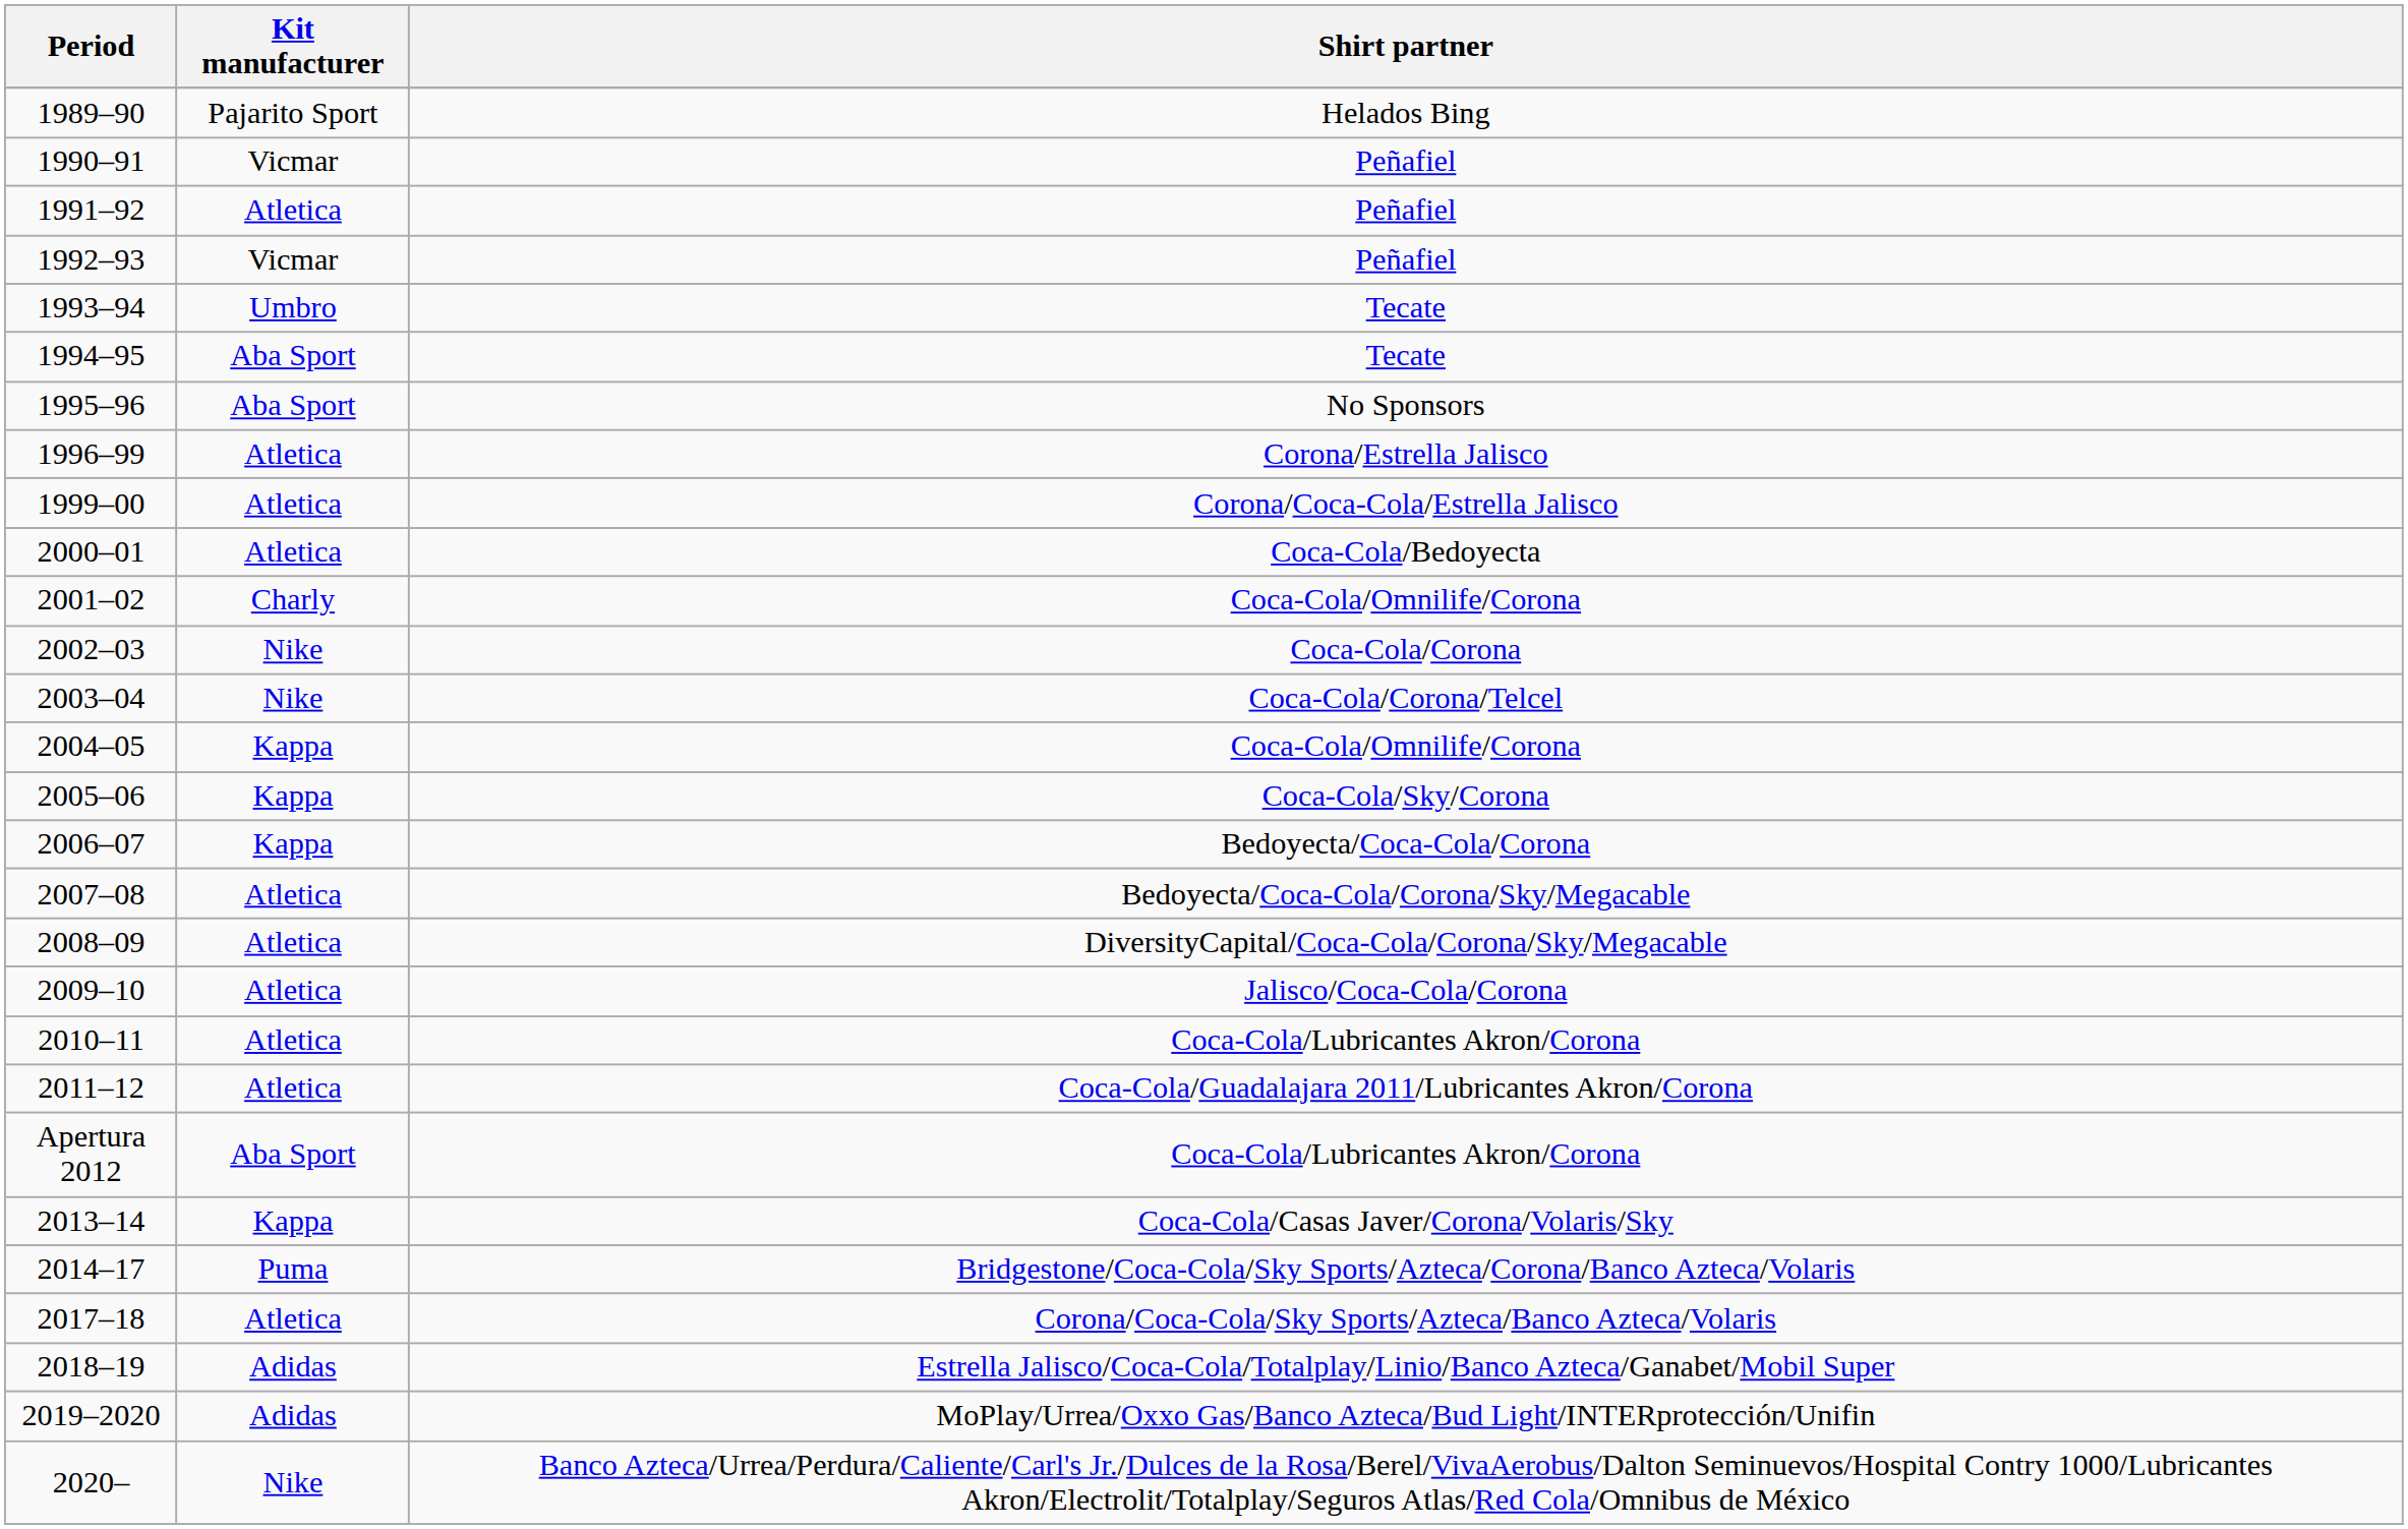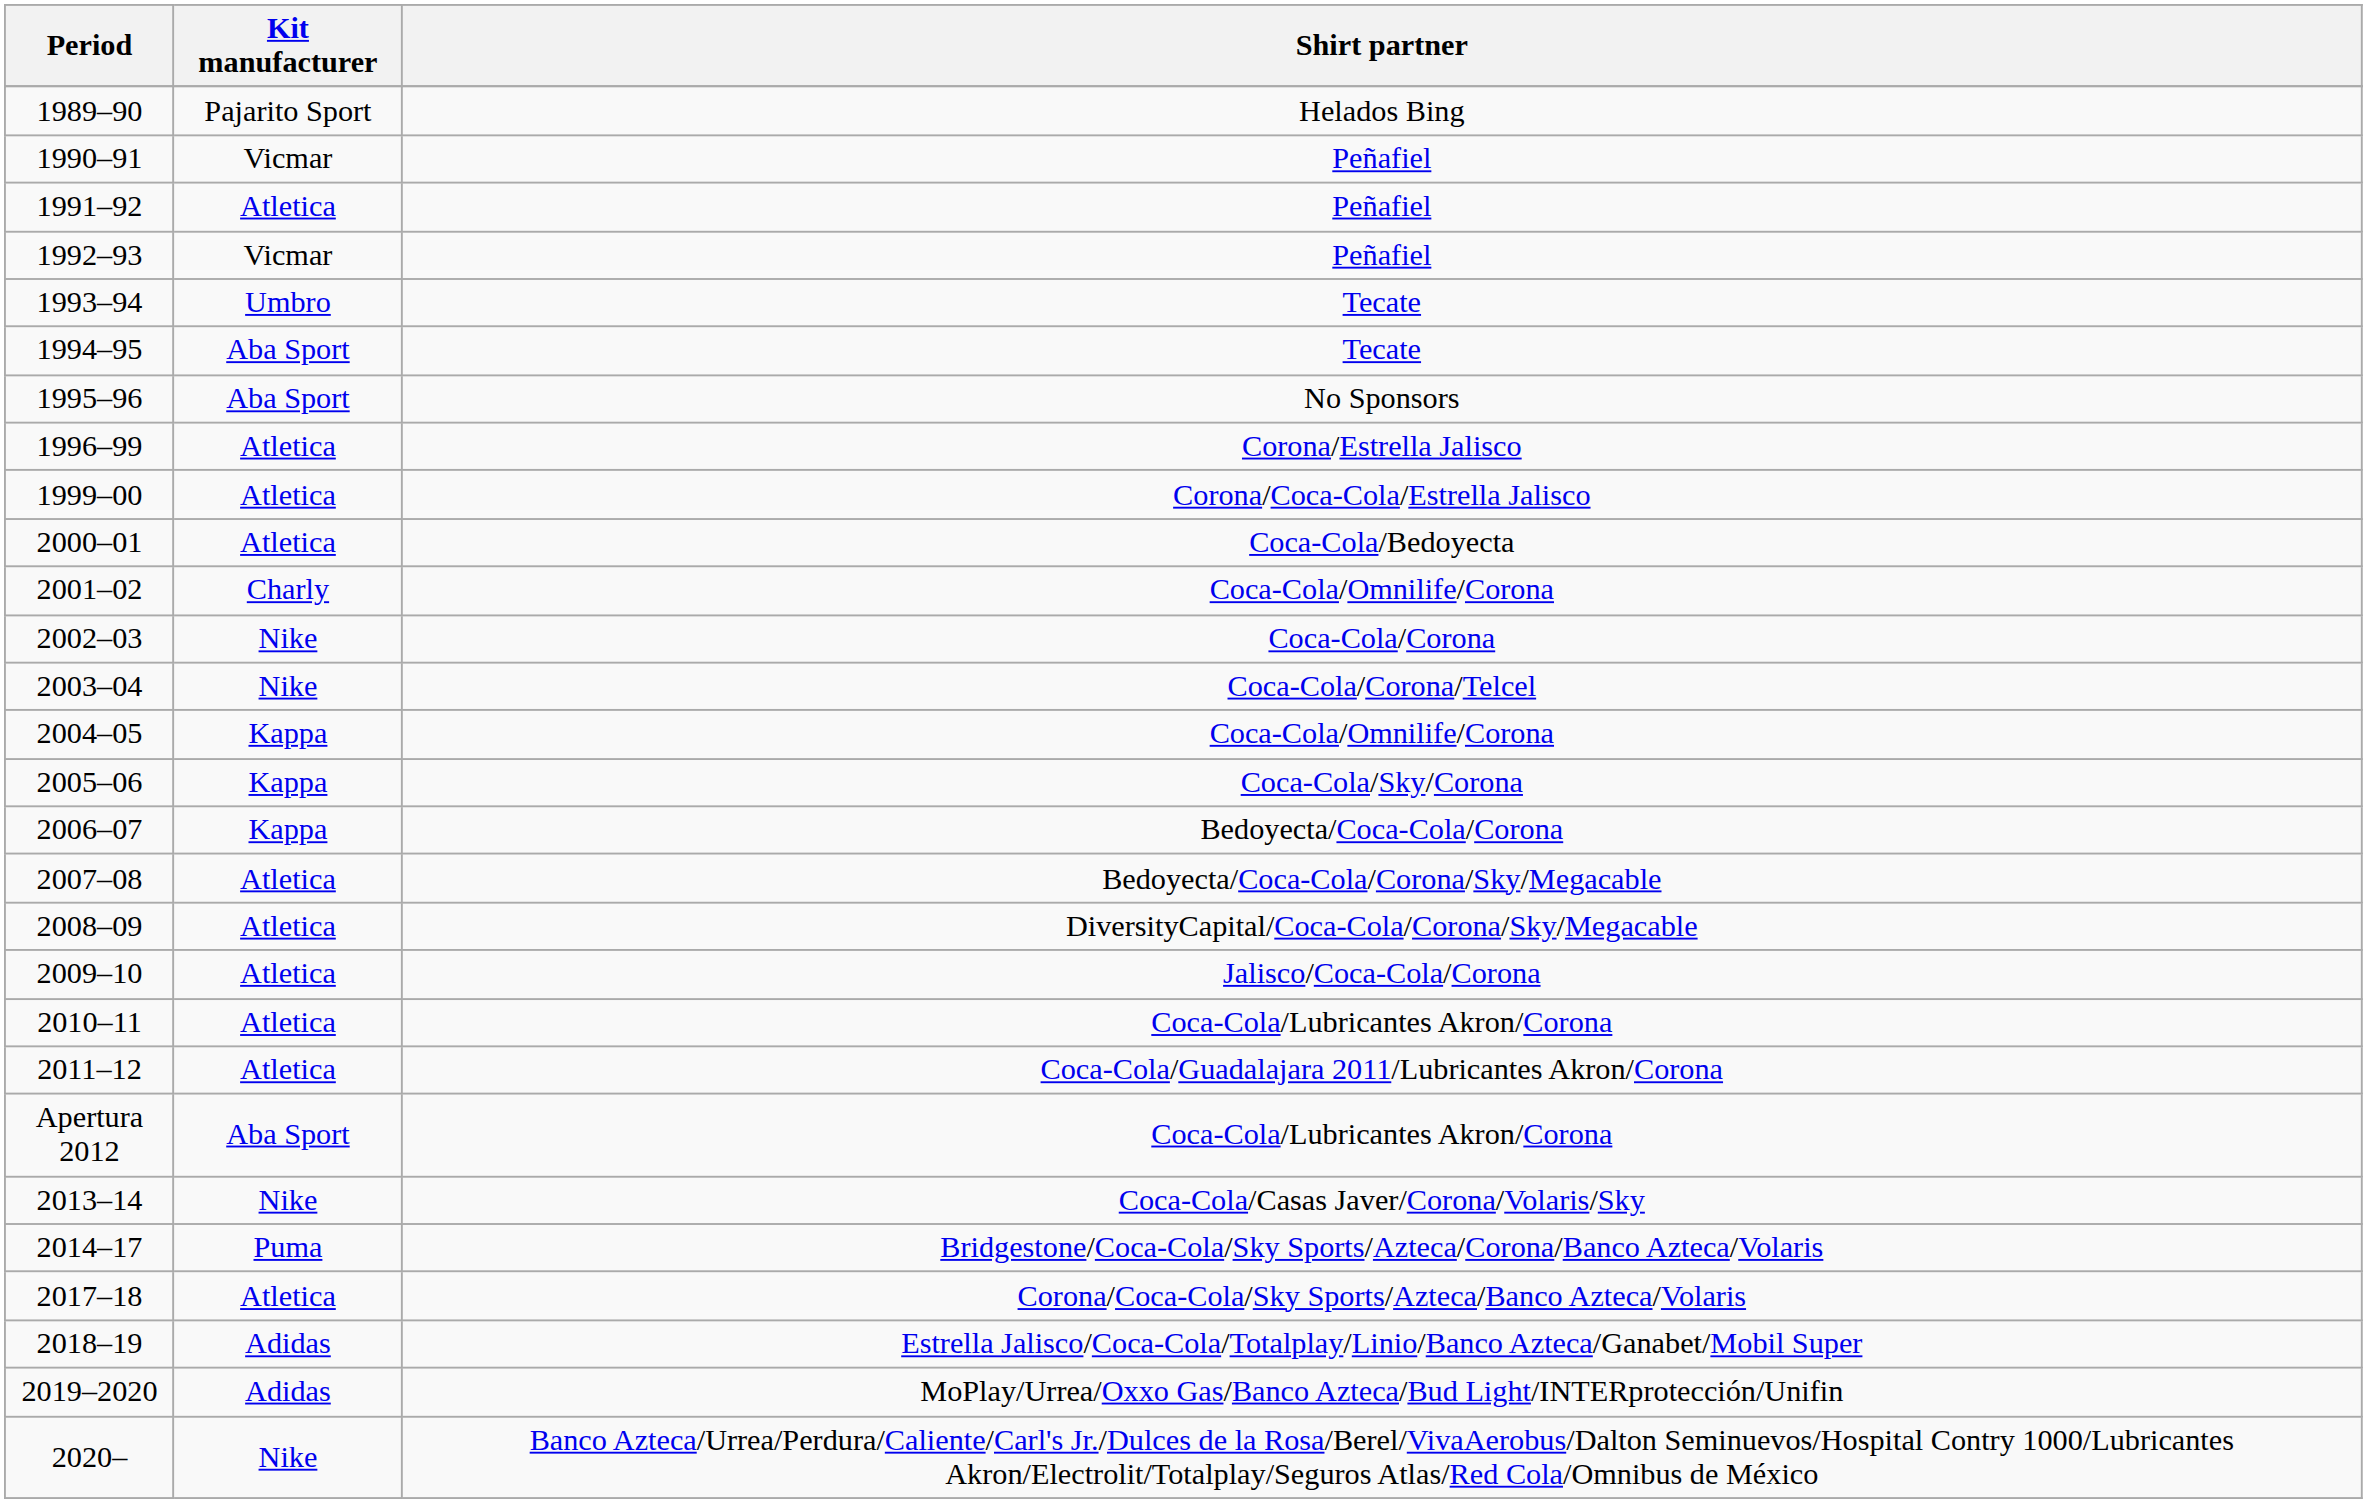 <table class="wikitable" style="text-align: center">
 <tr>
 <th>Period</th>
 <th><a href='#'>Kit</a> manufacturer</th>
 <th>Shirt partner</th>
 </tr>
 <tr -->
 </tr>
 <tr>
 <td>1989–90</td>
 <td>Pajarito Sport</td>
 <td>Helados Bing</td>
 </tr>
 <tr -->
 <td>1990–91</td>
 <td>Vicmar</td>
 <td><a href='#'>Peñafiel</a></td>
 </tr>
 <tr>
 <td>1991–92</td>
 <td><a href='#'>Atletica</a></td>
 <td><a href='#'>Peñafiel</a></td>
 </tr>
 <tr>
 <td>1992–93</td>
 <td>Vicmar</td>
 <td><a href='#'>Peñafiel</a></td>
 </tr>
 <tr>
 <td>1993–94</td>
 <td><a href='#'>Umbro</a></td>
 <td><a href='#'>Tecate</a></td>
 </tr>
 <tr>
 <td>1994–95</td>
 <td><a href='#'>Aba Sport</a></td>
 <td><a href='#'>Tecate</a></td>
 </tr>
 <tr>
 <td>1995–96</td>
 <td><a href='#'>Aba Sport</a></td>
 <td>No Sponsors</td>
 </tr>
 <tr>
 <td>1996–99</td>
 <td><a href='#'>Atletica</a></td>
 <td><a href='#'>Corona</a>/<a href='#'>Estrella Jalisco</a></td>
 </tr>
 <tr>
 <td>1999–00</td>
 <td><a href='#'>Atletica</a></td>
 <td><a href='#'>Corona</a>/<a href='#'>Coca-Cola</a>/<a href='#'>Estrella Jalisco</a></td>
 </tr>
 <tr>
 <td>2000–01</td>
 <td><a href='#'>Atletica</a></td>
 <td><a href='#'>Coca-Cola</a>/Bedoyecta</td>
 </tr>
 <tr>
 <td>2001–02</td>
 <td><a href='#'>Charly</a></td>
 <td><a href='#'>Coca-Cola</a>/<a href='#'>Omnilife</a>/<a href='#'>Corona</a></td>
 </tr>
 <tr>
 <td>2002–03</td>
 <td><a href='#'>Nike</a></td>
 <td><a href='#'>Coca-Cola</a>/<a href='#'>Corona</a></td>
 </tr>
 <tr>
 <td>2003–04</td>
 <td><a href='#'>Nike</a></td>
 <td><a href='#'>Coca-Cola</a>/<a href='#'>Corona</a>/<a href='#'>Telcel</a></td>
 </tr>
 <tr>
 <td>2004–05</td>
 <td><a href='#'>Kappa</a></td>
 <td><a href='#'>Coca-Cola</a>/<a href='#'>Omnilife</a>/<a href='#'>Corona</a></td>
 </tr>
 <tr>
 <td>2005–06</td>
 <td><a href='#'>Kappa</a></td>
 <td><a href='#'>Coca-Cola</a>/<a href='#'>Sky</a>/<a href='#'>Corona</a></td>
 </tr>
 <tr>
 <td>2006–07</td>
 <td><a href='#'>Kappa</a></td>
 <td>Bedoyecta/<a href='#'>Coca-Cola</a>/<a href='#'>Corona</a></td>
 </tr>
 <tr>
 <td>2007–08</td>
 <td><a href='#'>Atletica</a></td>
 <td>Bedoyecta/<a href='#'>Coca-Cola</a>/<a href='#'>Corona</a>/<a href='#'>Sky</a>/<a href='#'>Megacable</a></td>
 </tr>
 <tr>
 <td>2008–09</td>
 <td><a href='#'>Atletica</a></td>
 <td>DiversityCapital/<a href='#'>Coca-Cola</a>/<a href='#'>Corona</a>/<a href='#'>Sky</a>/<a href='#'>Megacable</a></td>
 </tr>
 <tr>
 <td>2009–10</td>
 <td><a href='#'>Atletica</a></td>
 <td><a href='#'>Jalisco</a>/<a href='#'>Coca-Cola</a>/<a href='#'>Corona</a></td>
 </tr>
 <tr>
 <td>2010–11</td>
 <td><a href='#'>Atletica</a></td>
 <td><a href='#'>Coca-Cola</a>/Lubricantes Akron/<a href='#'>Corona</a></td>
 </tr>
 <tr>
 <td>2011–12</td>
 <td><a href='#'>Atletica</a></td>
 <td><a href='#'>Coca-Cola</a>/<a href='#'>Guadalajara 2011</a>/Lubricantes Akron/<a href='#'>Corona</a></td>
 </tr>
 <tr>
 <td>Apertura 2012</td>
 <td><a href='#'>Aba Sport</a></td>
 <td><a href='#'>Coca-Cola</a>/Lubricantes Akron/<a href='#'>Corona</a></td>
 </tr>
 <tr>
 <td>2013–14</td>
-<td><a href='#'>Kappa</a></td>
+<td><a href='#'>Nike</a></td>
 <td><a href='#'>Coca-Cola</a>/Casas Javer/<a href='#'>Corona</a>/<a href='#'>Volaris</a>/<a href='#'>Sky</a></td>
 </tr>
 <tr>
 <td>2014–17</td>
 <td><a href='#'>Puma</a></td>
 <td><a href='#'>Bridgestone</a>/<a href='#'>Coca-Cola</a>/<a href='#'>Sky Sports</a>/<a href='#'>Azteca</a>/<a href='#'>Corona</a>/<a href='#'>Banco Azteca</a>/<a href='#'>Volaris</a></td>
 </tr>
 <tr>
 <td>2017–18</td>
 <td><a href='#'>Atletica</a></td>
 <td><a href='#'>Corona</a>/<a href='#'>Coca-Cola</a>/<a href='#'>Sky Sports</a>/<a href='#'>Azteca</a>/<a href='#'>Banco Azteca</a>/<a href='#'>Volaris</a></td>
 </tr>
 <tr>
 <td>2018–19</td>
 <td><a href='#'>Adidas</a></td>
 <td><a href='#'>Estrella Jalisco</a>/<a href='#'>Coca-Cola</a>/<a href='#'>Totalplay</a>/<a href='#'>Linio</a>/<a href='#'>Banco Azteca</a>/Ganabet/<a href='#'>Mobil Super</a></td>
 </tr>
 <tr>
 <td>2019–2020</td>
 <td><a href='#'>Adidas</a></td>
 <td>MoPlay/Urrea/<a href='#'>Oxxo Gas</a>/<a href='#'>Banco Azteca</a>/<a href='#'>Bud Light</a>/INTERprotección/Unifin</td>
 </tr>
 <tr>
 <td>2020–</td>
 <td><a href='#'>Nike</a></td>
 <td><a href='#'>Banco Azteca</a>/Urrea/Perdura/<a href='#'>Caliente</a>/<a href='#'>Carl's Jr.</a>/<a href='#'>Dulces de la Rosa</a>/Berel/<a href='#'>VivaAerobus</a>/Dalton Seminuevos/Hospital Contry 1000/Lubricantes Akron/Electrolit/Totalplay/Seguros Atlas/<a href='#'>Red Cola</a>/Omnibus de México</td>
 </tr>
 </table>
